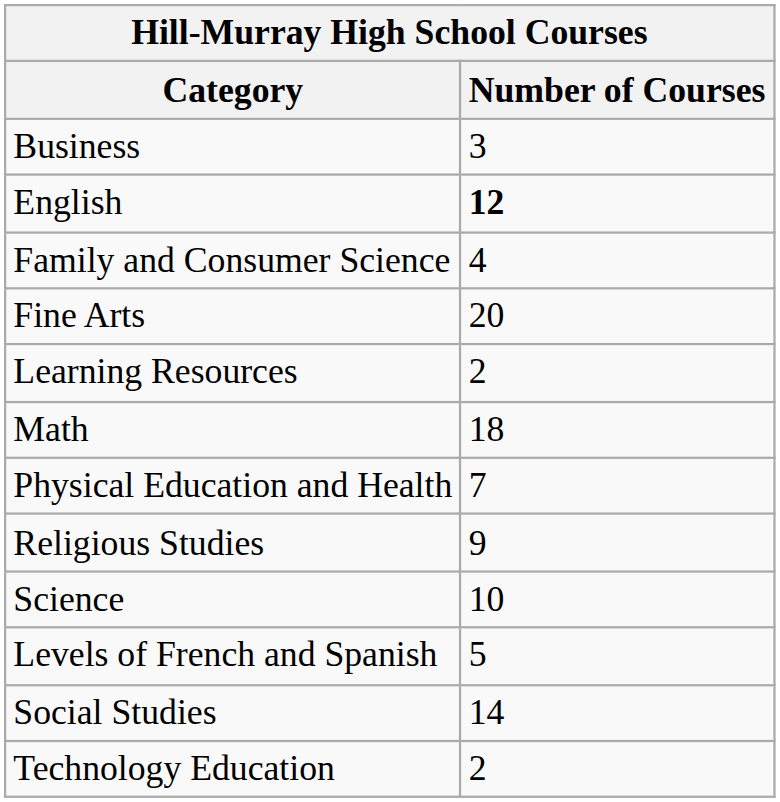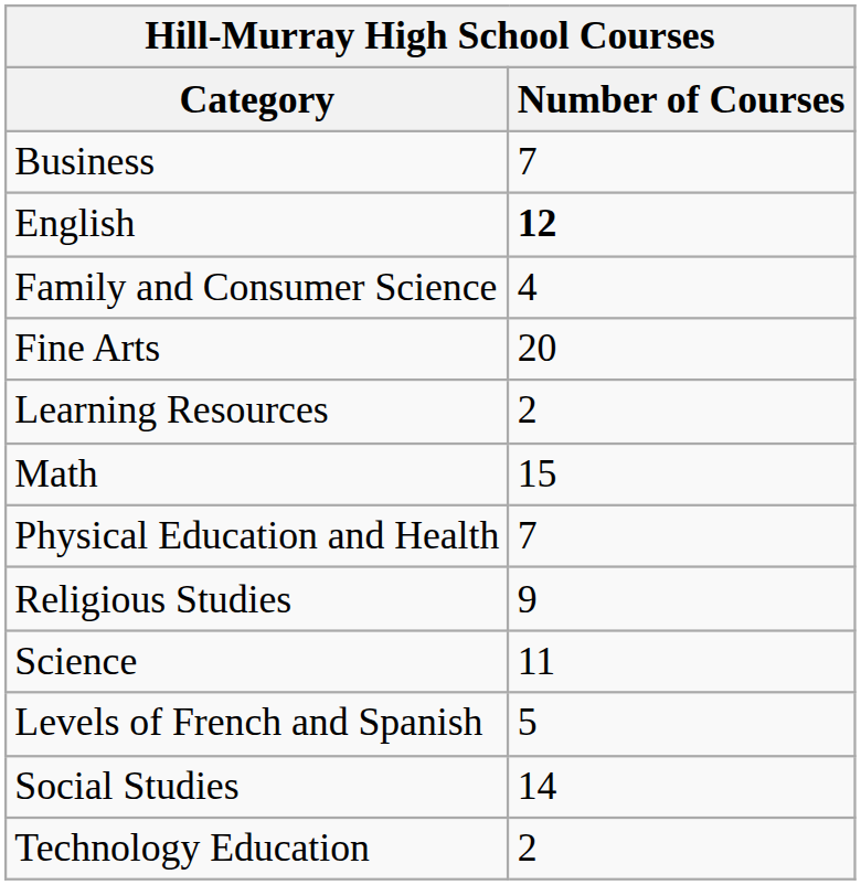 <table class="wikitable">
 <tr>
 <th colspan="2">Hill-Murray High School Courses</th>
 </tr>
 <tr>
 <th>Category</th>
 <th>Number of Courses</th>
 </tr>
 <tr>
 <td>Business</td>
-<td>3</td>
+<td>7</td>
 </tr>
 <tr>
 <td>English</td>
 <td><strong>12</strong></td>
 </tr>
 <tr>
 <td>Family and Consumer Science</td>
 <td>4</td>
 </tr>
 <tr>
 <td>Fine Arts</td>
 <td>20</td>
 </tr>
 <tr>
 <td>Learning Resources</td>
 <td>2</td>
 </tr>
 <tr>
 <td>Math</td>
-<td>18</td>
+<td>15</td>
 </tr>
 <tr>
 <td>Physical Education and Health</td>
 <td>7</td>
 </tr>
 <tr>
 <td>Religious Studies</td>
 <td>9</td>
 </tr>
 <tr>
 <td>Science</td>
-<td>10</td>
+<td>11</td>
 </tr>
 <tr>
 <td>Levels of French and Spanish</td>
 <td>5</td>
 </tr>
 <tr>
 <td>Social Studies</td>
 <td>14</td>
 </tr>
 <tr>
 <td>Technology Education</td>
 <td>2</td>
 </tr>
 </table>
